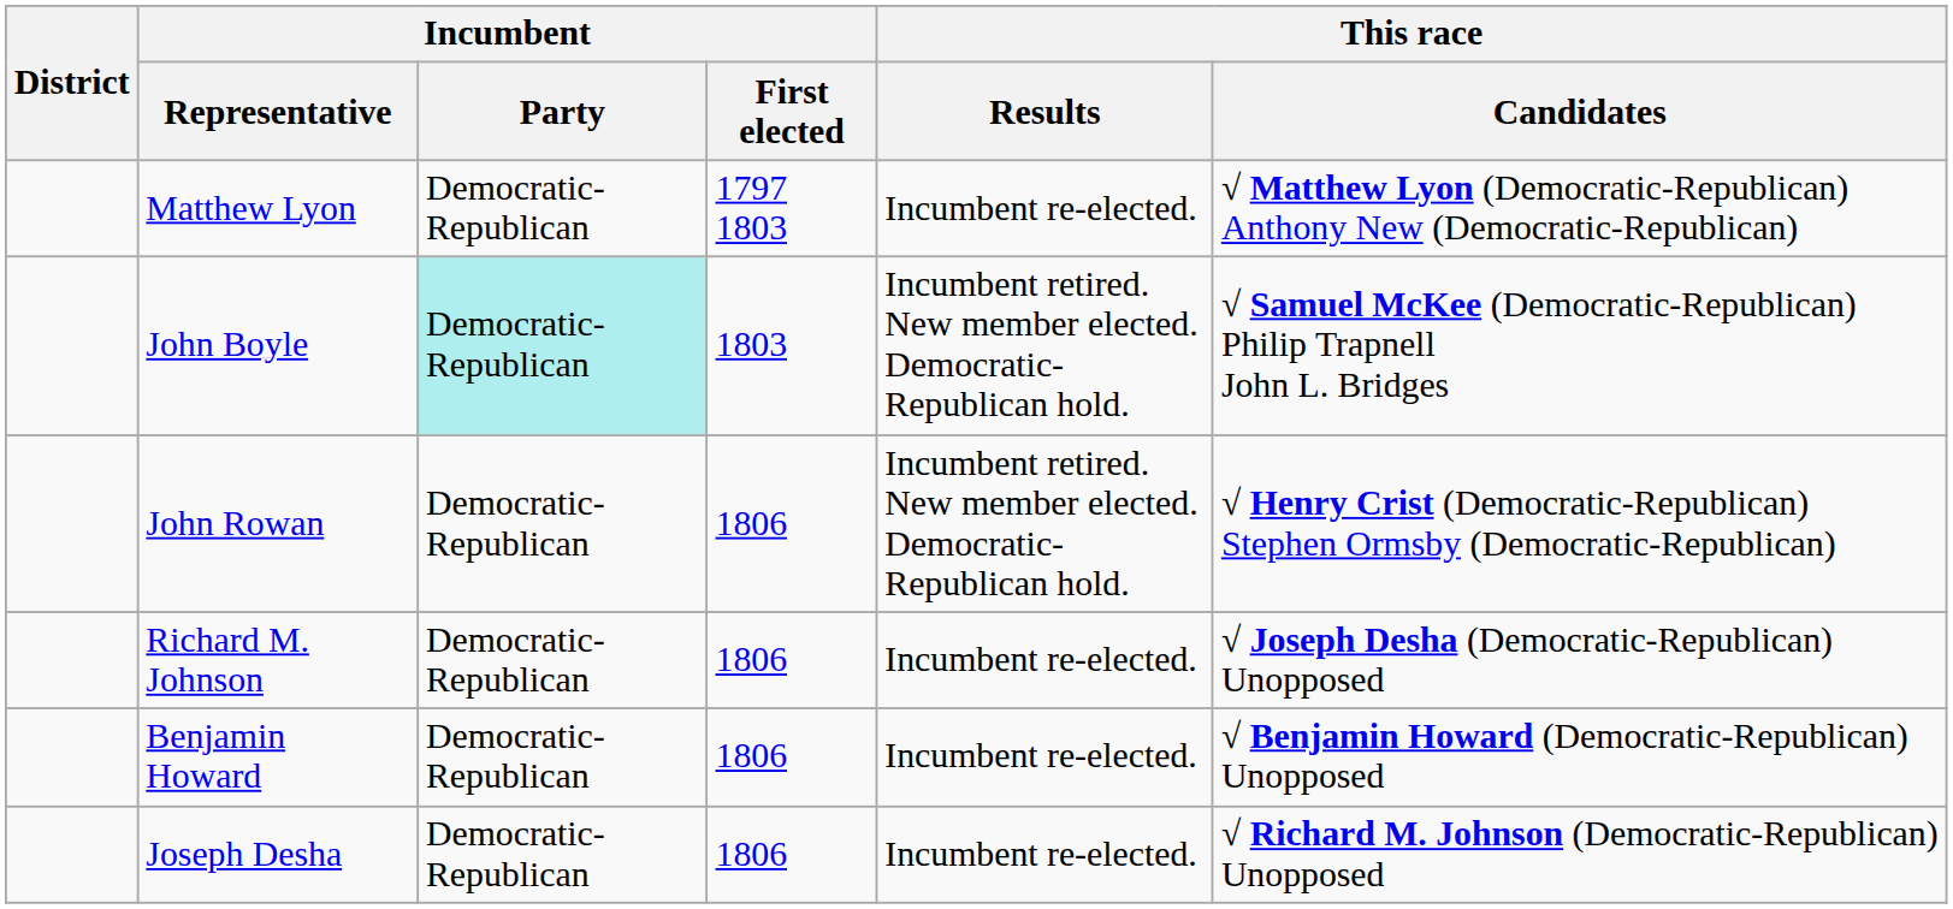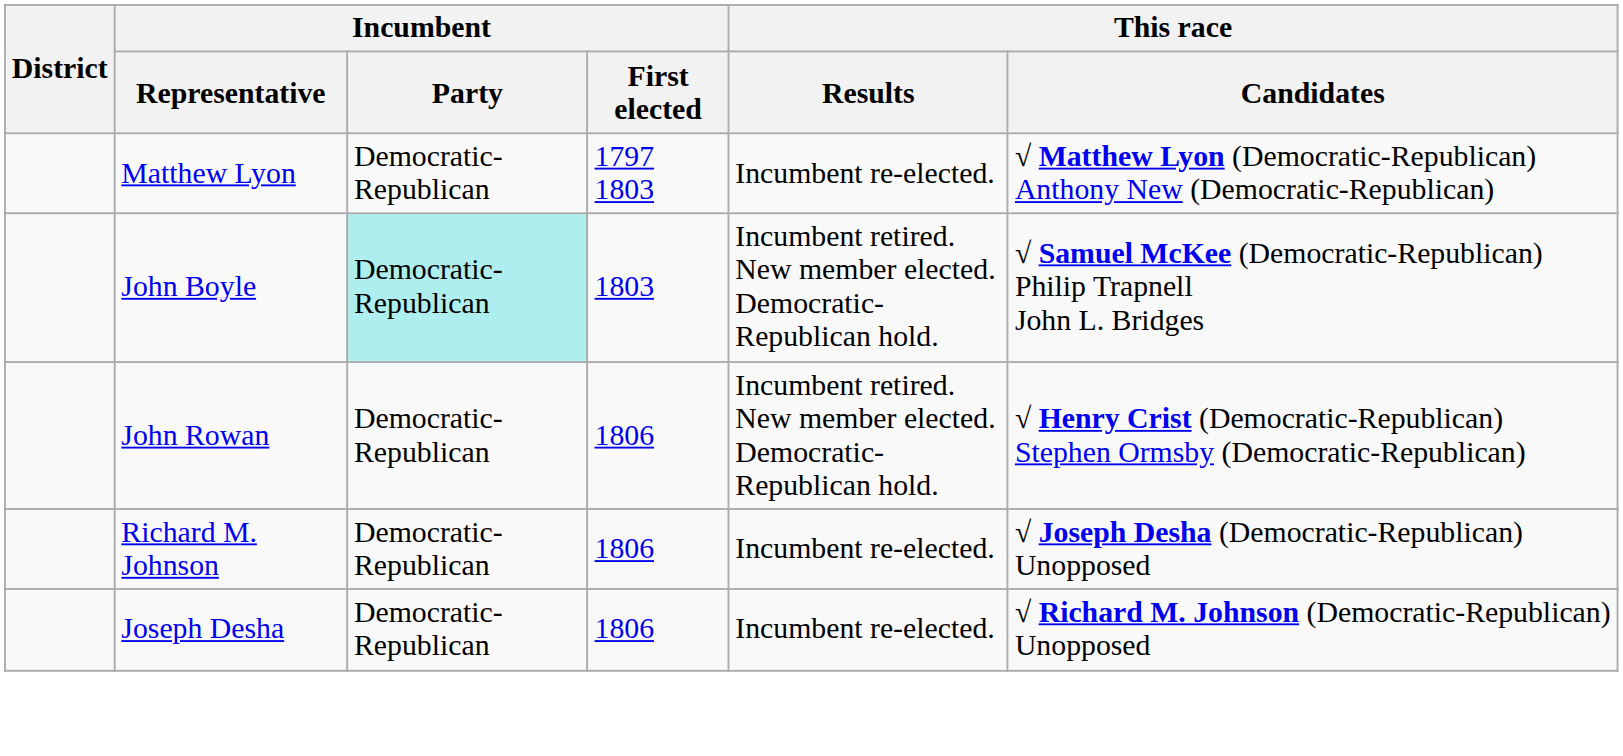 <table class=wikitable>
 <tr>
 <th rowspan=2>District</th>
 <th colspan=3>Incumbent</th>
 <th colspan=2>This race</th>
 </tr>
 <tr>
 <th>Representative</th>
 <th>Party</th>
 <th>First elected</th>
 <th>Results</th>
 <th>Candidates</th>
 </tr>
 <tr>
 <td></td>
 <td><a href='#'>Matthew Lyon</a></td>
 <td>Democratic-Republican</td>
 <td><a href='#'>1797 </a><br><a href='#'>1803</a></td>
 <td>Incumbent re-elected.</td>
 <td nowrap><strong>√ <a href='#'>Matthew Lyon</a></strong> (Democratic-Republican)<br><a href='#'>Anthony New</a> (Democratic-Republican)</td>
 </tr>
 <tr>
 <td></td>
 <td><a href='#'>John Boyle</a></td>
 <td style="background: paleturquoise;">Democratic-Republican</td>
 <td><a href='#'>1803</a></td>
 <td>Incumbent retired.<br>New member elected.<br>Democratic-Republican hold.</td>
 <td nowrap><strong>√ <a href='#'>Samuel McKee</a></strong> (Democratic-Republican)<br>Philip Trapnell<br>John L. Bridges</td>
 </tr>
 <tr>
 <td></td>
 <td><a href='#'>John Rowan</a></td>
 <td>Democratic-Republican</td>
 <td><a href='#'>1806</a></td>
 <td>Incumbent retired.<br>New member elected.<br>Democratic-Republican hold.</td>
 <td nowrap><strong>√ <a href='#'>Henry Crist</a></strong> (Democratic-Republican)<br><a href='#'>Stephen Ormsby</a> (Democratic-Republican)</td>
 </tr>
 <tr>
 <td></td>
 <td><a href='#'>Richard M. Johnson</a></td>
 <td>Democratic-Republican</td>
 <td><a href='#'>1806</a></td>
 <td>Incumbent re-elected.</td>
 <td nowrap><strong>√ <a href='#'>Joseph Desha</a></strong> (Democratic-Republican)<br>Unopposed</td>
 </tr>
 <tr>
 <td></td>
-<td><a href='#'>Benjamin Howard</a></td>
-<td>Democratic-Republican</td>
-<td><a href='#'>1806</a></td>
-<td>Incumbent re-elected.</td>
-<td nowrap><strong>√ <a href='#'>Benjamin Howard</a></strong> (Democratic-Republican)<br>Unopposed</td>
-</tr>
-<tr>
-<td></td>
 <td><a href='#'>Joseph Desha</a></td>
 <td>Democratic-Republican</td>
 <td><a href='#'>1806</a></td>
 <td>Incumbent re-elected.</td>
 <td nowrap><strong>√ <a href='#'>Richard M. Johnson</a></strong> (Democratic-Republican)<br>Unopposed</td>
 </tr>
 </table>
